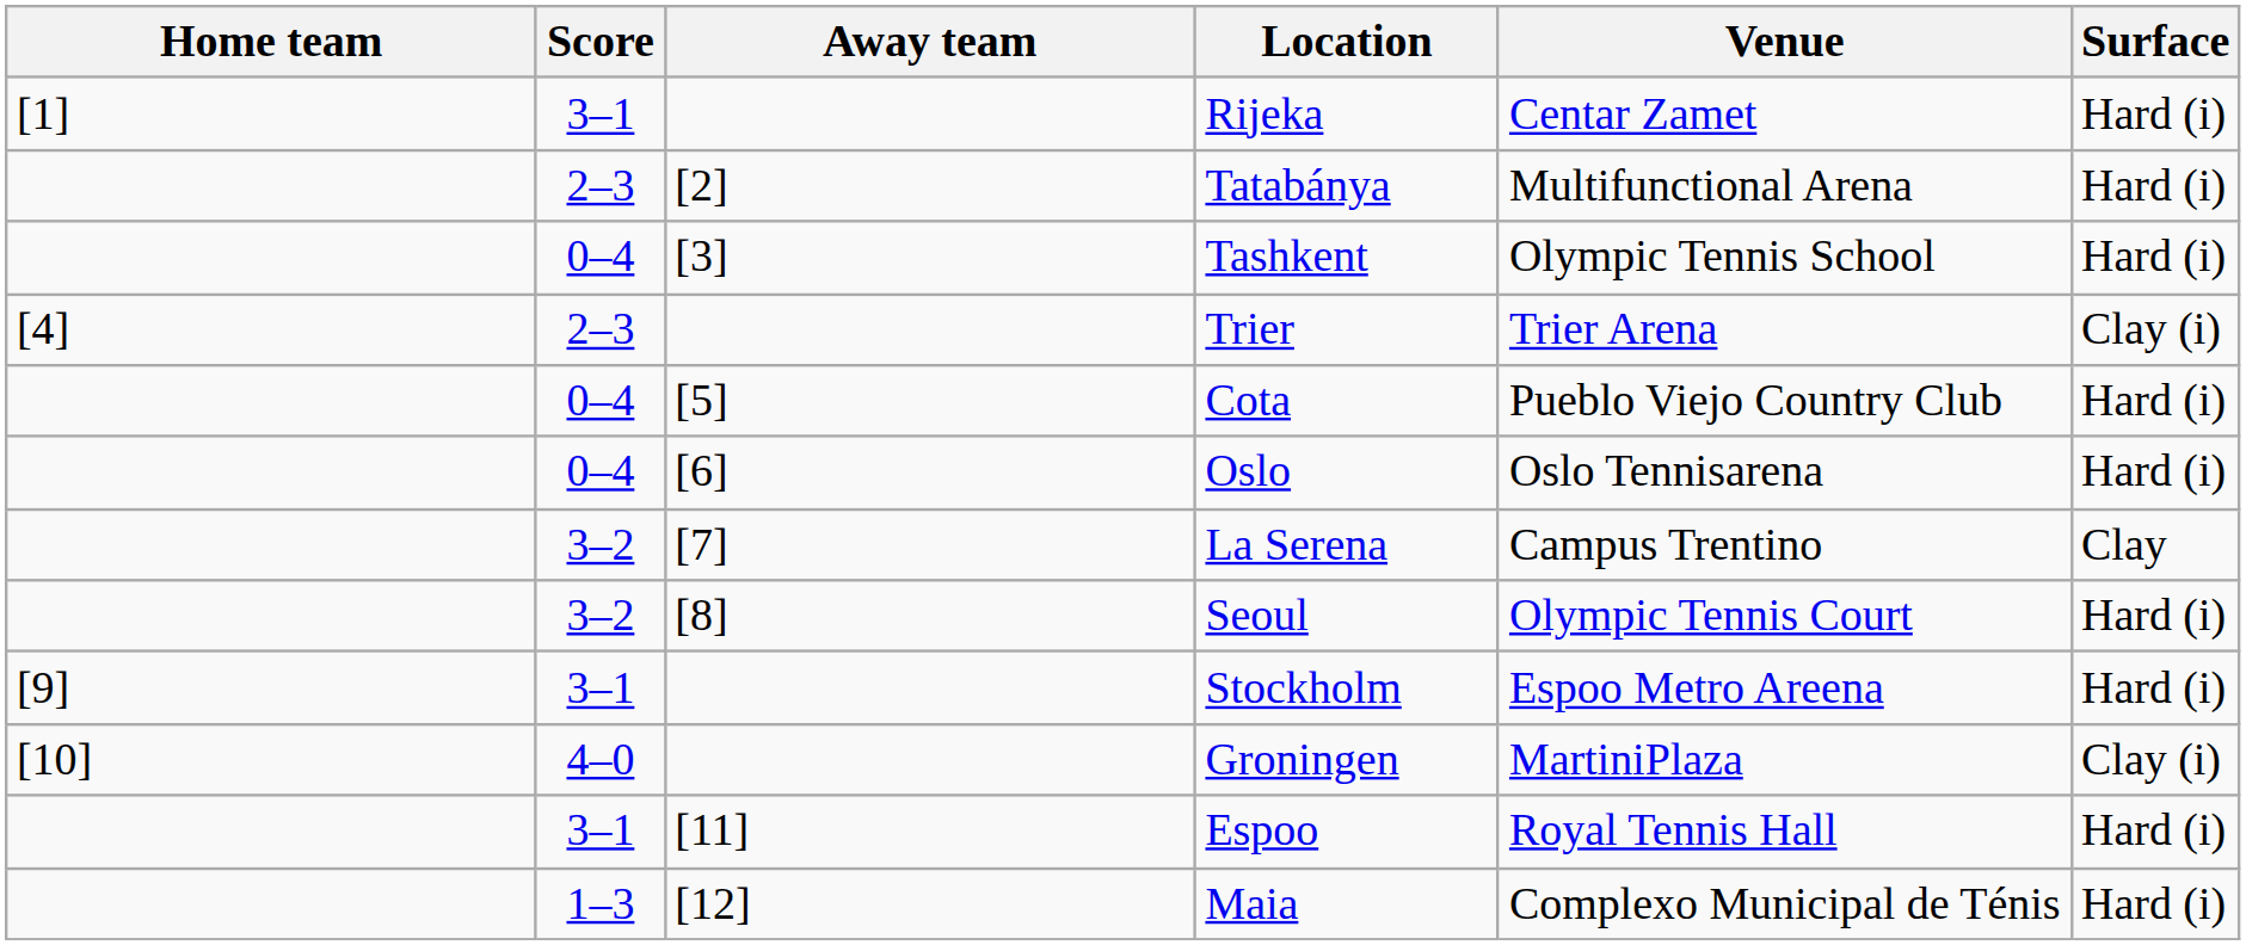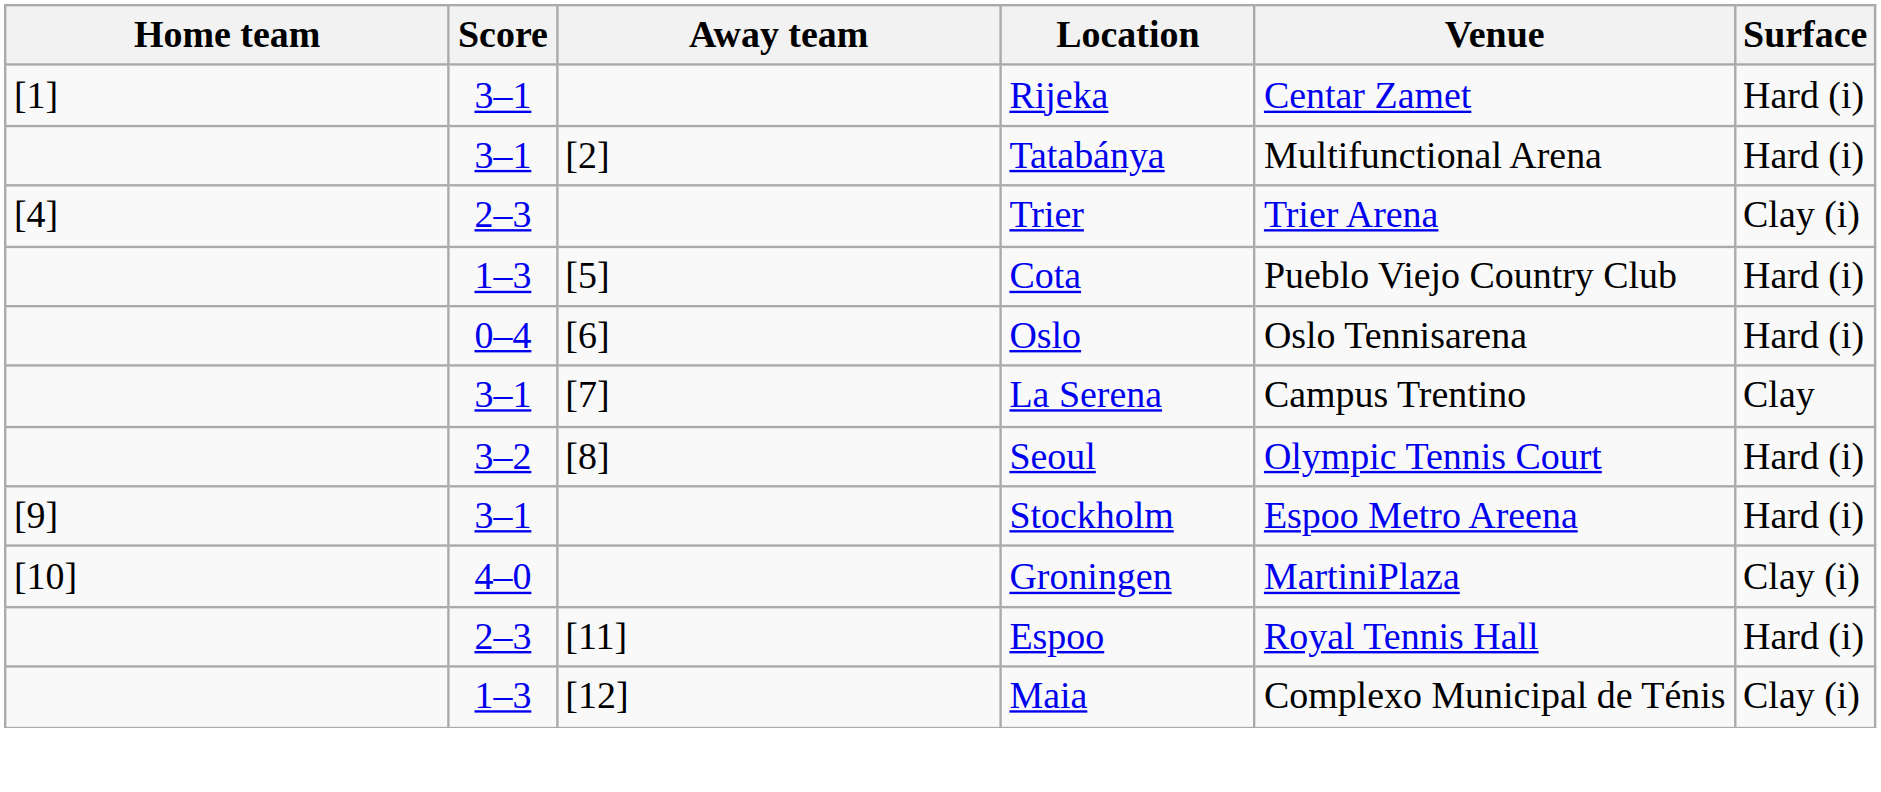 <table class="wikitable nowrap">
 <tr>
 <th width=180>Home team</th>
 <th>Score</th>
 <th width=180>Away team</th>
 <th width=100>Location</th>
 <th>Venue</th>
 <th>Surface</th>
 </tr>
 <tr>
 <td><strong></strong> [1]</td>
 <td style="text-align:center;"><a href='#'>3–1</a></td>
 <td></td>
 <td><a href='#'>Rijeka</a></td>
 <td><a href='#'>Centar Zamet</a></td>
 <td>Hard (i)</td>
 </tr>
 <tr>
 <td></td>
-<td style="text-align:center;"><a href='#'>2–3</a></td>
+<td style="text-align:center;"><a href='#'>3–1</a></td>
 <td><strong></strong> [2]</td>
 <td><a href='#'>Tatabánya</a></td>
 <td>Multifunctional Arena</td>
-<td>Hard (i)</td>
-</tr>
-<tr>
-<td></td>
-<td style="text-align:center;"><a href='#'>0–4</a></td>
-<td><strong></strong> [3]</td>
-<td><a href='#'>Tashkent</a></td>
-<td>Olympic Tennis School</td>
 <td>Hard (i)</td>
 </tr>
 <tr>
 <td> [4]</td>
 <td style="text-align:center;"><a href='#'>2–3</a></td>
 <td><strong></strong></td>
 <td><a href='#'>Trier</a></td>
 <td><a href='#'>Trier Arena</a></td>
 <td>Clay (i)</td>
 </tr>
 <tr>
 <td></td>
-<td style="text-align:center;"><a href='#'>0–4</a></td>
+<td style="text-align:center;"><a href='#'>1–3</a></td>
 <td><strong></strong> [5]</td>
 <td><a href='#'>Cota</a></td>
 <td>Pueblo Viejo Country Club</td>
 <td>Hard (i)</td>
 </tr>
 <tr>
 <td></td>
 <td style="text-align:center;"><a href='#'>0–4</a></td>
 <td><strong></strong> [6]</td>
 <td><a href='#'>Oslo</a></td>
 <td>Oslo Tennisarena</td>
 <td>Hard (i)</td>
 </tr>
 <tr>
 <td><strong></strong></td>
-<td style="text-align:center;"><a href='#'>3–2</a></td>
+<td style="text-align:center;"><a href='#'>3–1</a></td>
 <td> [7]</td>
 <td><a href='#'>La Serena</a></td>
 <td>Campus Trentino</td>
 <td>Clay</td>
 </tr>
 <tr>
 <td><strong></strong></td>
 <td style="text-align:center;"><a href='#'>3–2</a></td>
 <td> [8]</td>
 <td><a href='#'>Seoul</a></td>
 <td><a href='#'>Olympic Tennis Court</a></td>
 <td>Hard (i)</td>
 </tr>
 <tr>
 <td><strong></strong> [9]</td>
 <td style="text-align:center;"><a href='#'>3–1</a></td>
 <td></td>
 <td><a href='#'>Stockholm</a></td>
 <td><a href='#'>Espoo Metro Areena</a></td>
 <td>Hard (i)</td>
 </tr>
 <tr>
 <td><strong></strong> [10]</td>
 <td style="text-align:center;"><a href='#'>4–0</a></td>
 <td></td>
 <td><a href='#'>Groningen</a></td>
 <td><a href='#'>MartiniPlaza</a></td>
 <td>Clay (i)</td>
 </tr>
 <tr>
 <td><strong></strong></td>
-<td style="text-align:center;"><a href='#'>3–1</a></td>
+<td style="text-align:center;"><a href='#'>2–3</a></td>
 <td> [11]</td>
 <td><a href='#'>Espoo</a></td>
 <td><a href='#'>Royal Tennis Hall</a></td>
 <td>Hard (i)</td>
 </tr>
 <tr>
 <td></td>
 <td style="text-align:center;"><a href='#'>1–3</a></td>
 <td><strong></strong> [12]</td>
 <td><a href='#'>Maia</a></td>
 <td>Complexo Municipal de Ténis</td>
-<td>Hard (i)</td>
+<td>Clay (i)</td>
 </tr>
 </table>
